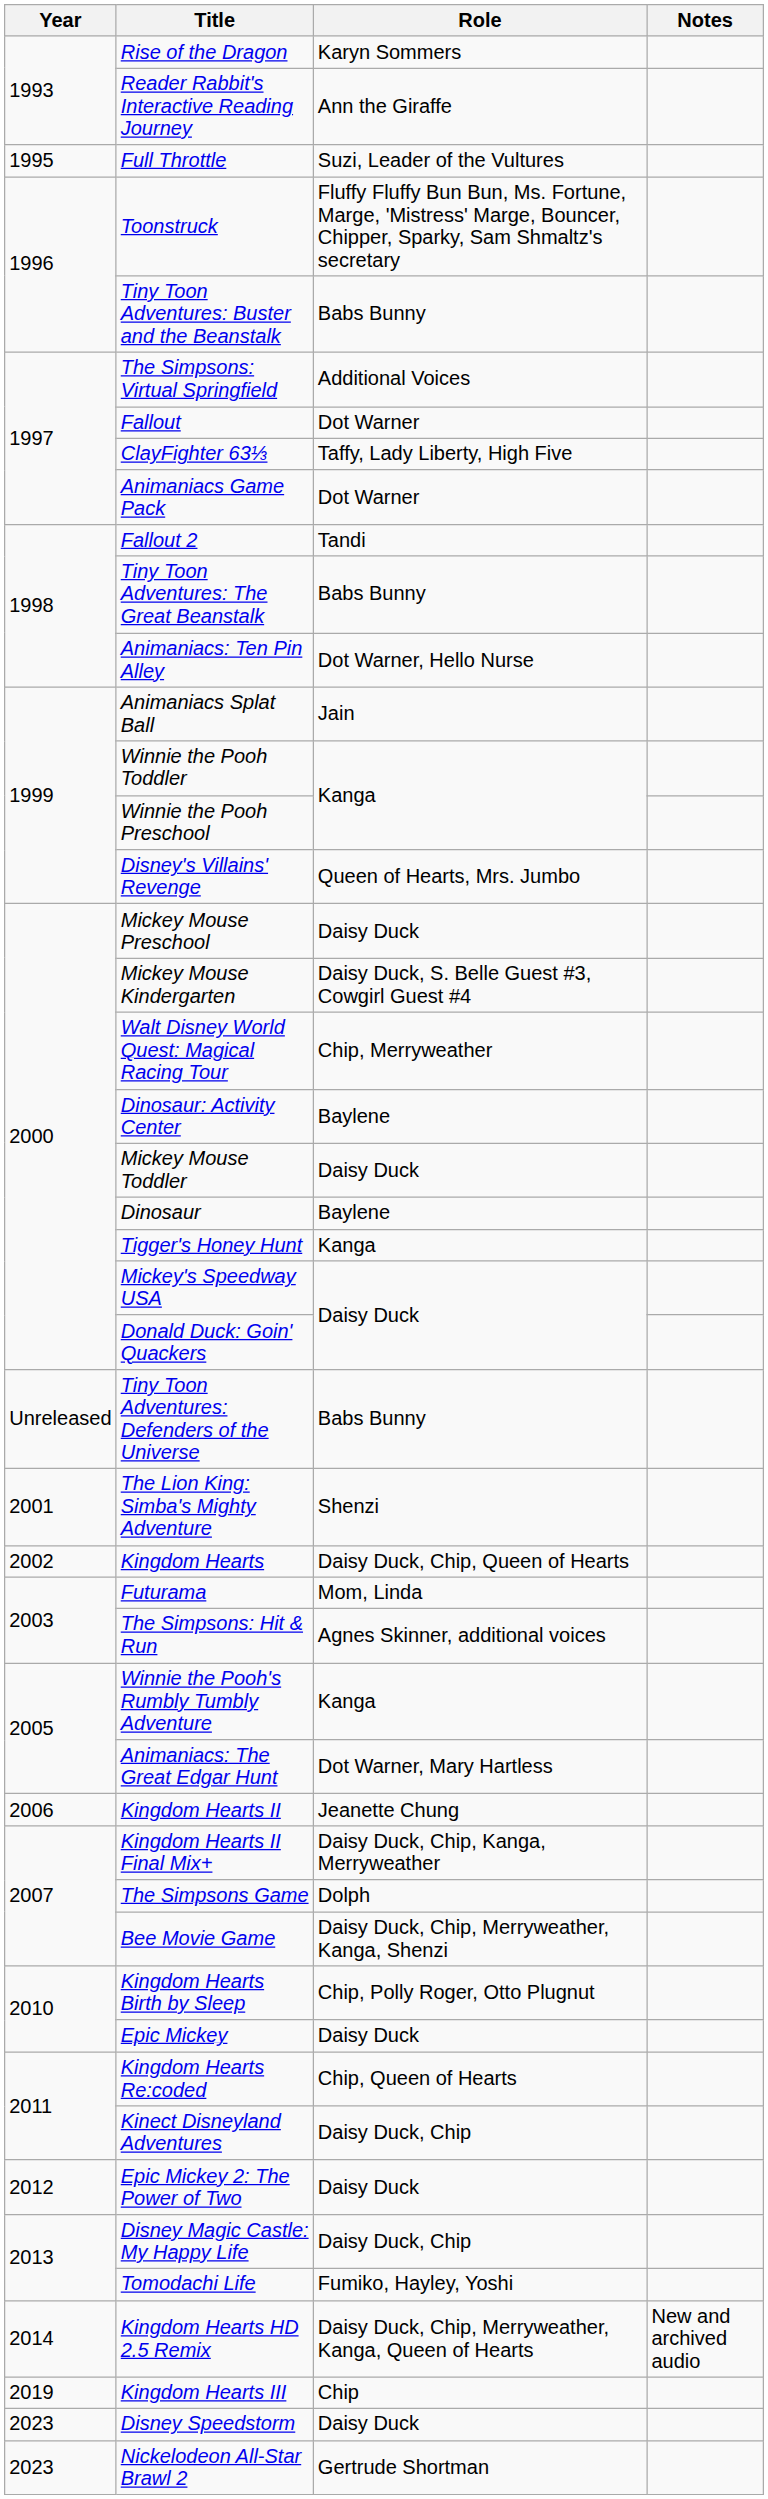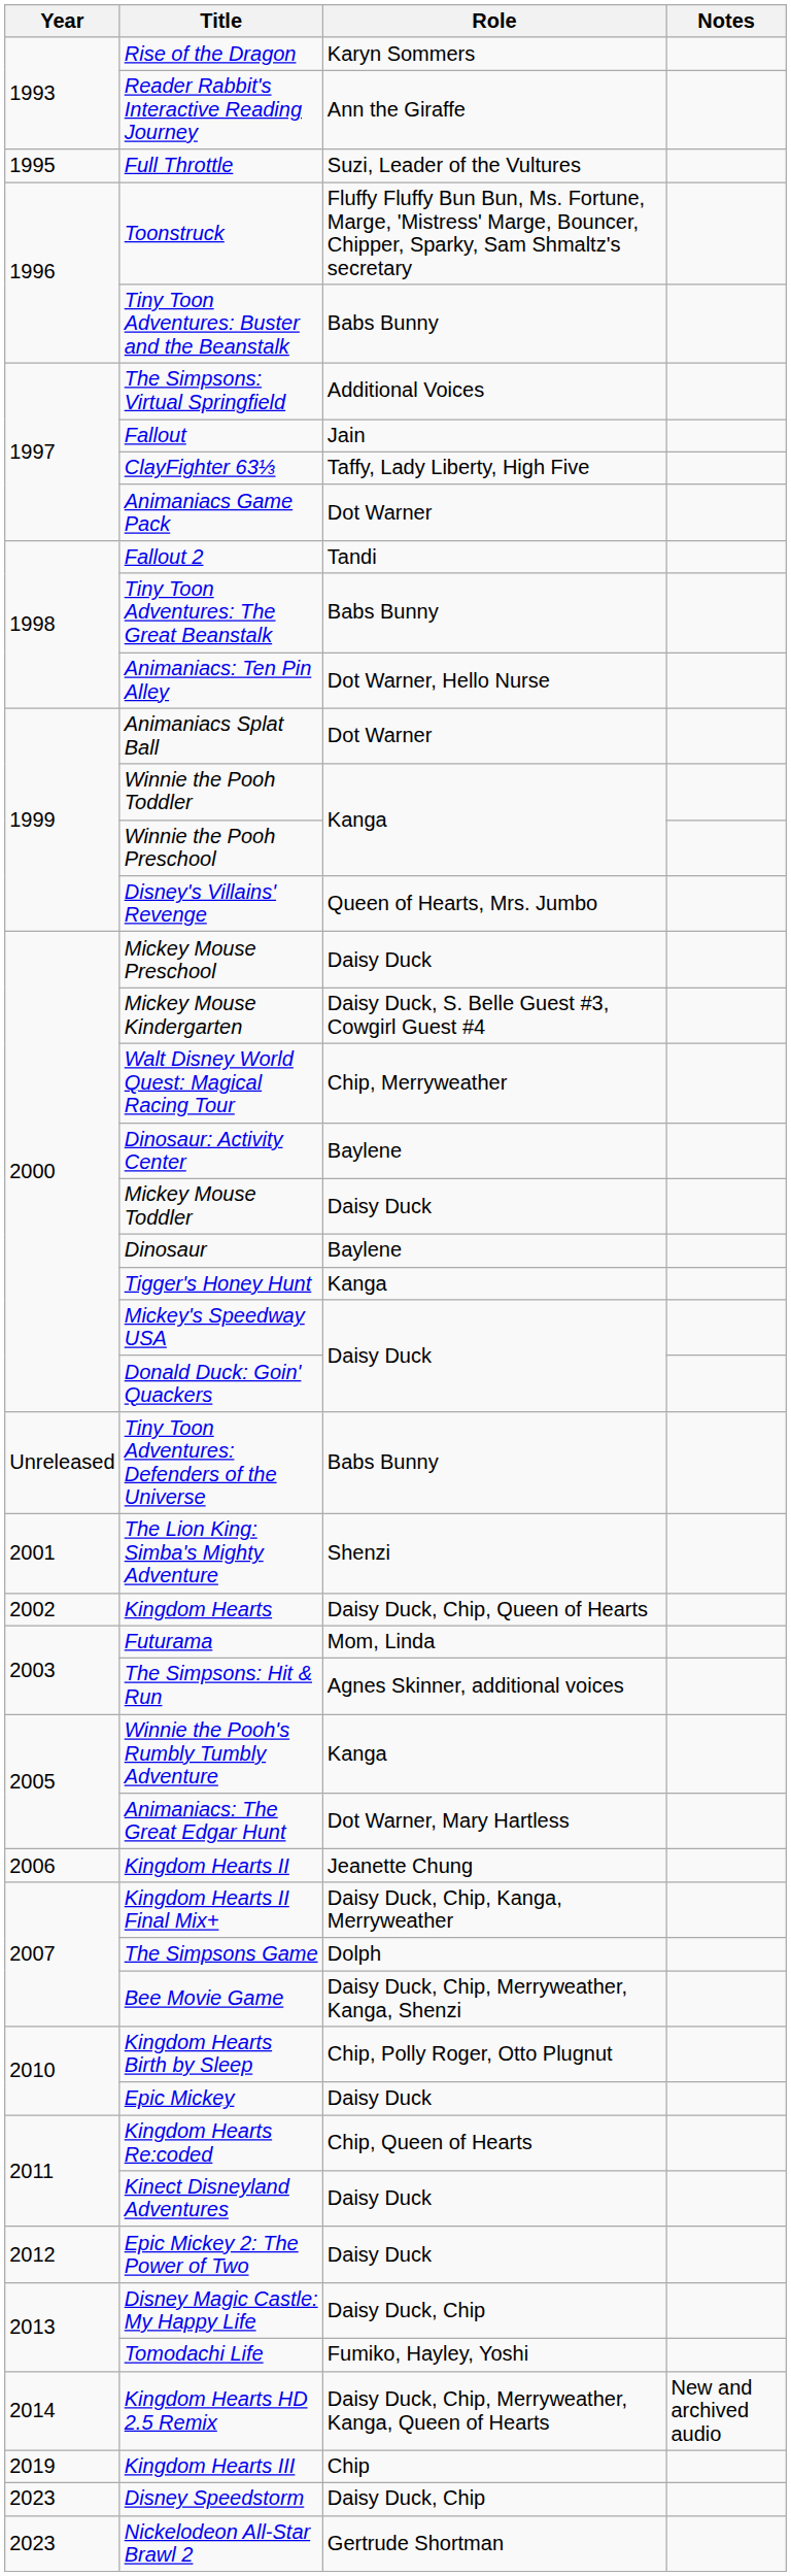 <table class="wikitable plainrowheaders sortable">
 <tr>
 <th scope="col">Year</th>
 <th scope="col">Title</th>
 <th scope="col">Role</th>
 <th class="unsortable">Notes</th>
 </tr>
 <tr>
 <td rowspan="2" scope="row">1993</td>
 <td><em><a href='#'>Rise of the Dragon</a></em></td>
 <td>Karyn Sommers</td>
 <td></td>
 </tr>
 <tr>
 <td><em><a href='#'>Reader Rabbit's Interactive Reading Journey</a></em></td>
 <td>Ann the Giraffe</td>
 <td></td>
 </tr>
 <tr>
 <td scope="row">1995</td>
 <td><em><a href='#'>Full Throttle</a></em></td>
 <td>Suzi, Leader of the Vultures</td>
 <td></td>
 </tr>
 <tr>
 <td rowspan="2" scope="row">1996</td>
 <td><em><a href='#'>Toonstruck</a></em></td>
 <td>Fluffy Fluffy Bun Bun, Ms. Fortune, Marge, 'Mistress' Marge, Bouncer, Chipper, Sparky, Sam Shmaltz's secretary</td>
 <td></td>
 </tr>
 <tr>
 <td><em><a href='#'>Tiny Toon Adventures: Buster and the Beanstalk</a></em></td>
 <td>Babs Bunny</td>
 <td></td>
 </tr>
 <tr>
 <td rowspan="4" scope="row">1997</td>
 <td><em><a href='#'>The Simpsons: Virtual Springfield</a></em></td>
 <td>Additional Voices</td>
 <td></td>
 </tr>
 <tr>
 <td><em><a href='#'>Fallout</a></em></td>
-<td>Dot Warner</td>
+<td>Jain</td>
 <td></td>
 </tr>
 <tr>
 <td><em><a href='#'>ClayFighter 63⅓</a></em></td>
 <td>Taffy, Lady Liberty, High Five</td>
 <td></td>
 </tr>
 <tr>
 <td><em><a href='#'>Animaniacs Game Pack</a></em></td>
 <td>Dot Warner</td>
 <td></td>
 </tr>
 <tr>
 <td rowspan="3" scope="row">1998</td>
 <td><em><a href='#'>Fallout 2</a></em></td>
 <td>Tandi</td>
 <td></td>
 </tr>
 <tr>
 <td><em><a href='#'>Tiny Toon Adventures: The Great Beanstalk</a></em></td>
 <td>Babs Bunny</td>
 <td></td>
 </tr>
 <tr>
 <td><em><a href='#'>Animaniacs: Ten Pin Alley</a></em></td>
 <td>Dot Warner, Hello Nurse</td>
 <td></td>
 </tr>
 <tr>
 <td rowspan="4" scope="row">1999</td>
 <td><em>Animaniacs Splat Ball</em></td>
-<td>Jain</td>
+<td>Dot Warner</td>
 <td></td>
 </tr>
 <tr>
 <td><em>Winnie the Pooh Toddler</em></td>
 <td rowspan="2">Kanga</td>
 <td></td>
 </tr>
 <tr>
 <td><em>Winnie the Pooh Preschool</em></td>
 <td></td>
 </tr>
 <tr>
 <td><em><a href='#'>Disney's Villains' Revenge</a></em></td>
 <td>Queen of Hearts, Mrs. Jumbo</td>
 <td></td>
 </tr>
 <tr>
 <td rowspan="9" scope="row">2000</td>
 <td><em>Mickey Mouse Preschool</em></td>
 <td>Daisy Duck</td>
 <td></td>
 </tr>
 <tr>
 <td><em>Mickey Mouse Kindergarten</em></td>
 <td>Daisy Duck, S. Belle Guest #3, Cowgirl Guest #4</td>
 <td></td>
 </tr>
 <tr>
 <td><em><a href='#'>Walt Disney World Quest: Magical Racing Tour</a></em></td>
 <td>Chip, Merryweather</td>
 <td></td>
 </tr>
 <tr>
 <td><em><a href='#'>Dinosaur: Activity Center</a></em></td>
 <td>Baylene</td>
 <td></td>
 </tr>
 <tr>
 <td><em>Mickey Mouse Toddler</em></td>
 <td>Daisy Duck</td>
 <td></td>
 </tr>
 <tr>
 <td><em>Dinosaur</em></td>
 <td>Baylene</td>
 <td></td>
 </tr>
 <tr>
 <td><em><a href='#'>Tigger's Honey Hunt</a></em></td>
 <td>Kanga</td>
 <td></td>
 </tr>
 <tr>
 <td><em><a href='#'>Mickey's Speedway USA</a></em></td>
 <td rowspan="2">Daisy Duck</td>
 <td></td>
 </tr>
 <tr>
 <td><em><a href='#'>Donald Duck: Goin' Quackers</a></em></td>
 <td></td>
 </tr>
 <tr>
 <td scope="row">Unreleased</td>
 <td><em><a href='#'>Tiny Toon Adventures: Defenders of the Universe</a></em></td>
 <td>Babs Bunny</td>
 <td></td>
 </tr>
 <tr>
 <td>2001</td>
 <td><em><a href='#'>The Lion King: Simba's Mighty Adventure</a></em></td>
 <td>Shenzi</td>
 <td></td>
 </tr>
 <tr>
 <td scope="row">2002</td>
 <td><em><a href='#'>Kingdom Hearts</a></em></td>
 <td>Daisy Duck, Chip, Queen of Hearts</td>
 <td></td>
 </tr>
 <tr>
 <td rowspan="2" scope="row">2003</td>
 <td><em><a href='#'>Futurama</a></em></td>
 <td>Mom, Linda</td>
 <td></td>
 </tr>
 <tr>
 <td><em><a href='#'>The Simpsons: Hit & Run</a></em></td>
 <td>Agnes Skinner, additional voices</td>
 <td></td>
 </tr>
 <tr>
 <td rowspan="2" scope="row">2005</td>
 <td><em><a href='#'>Winnie the Pooh's Rumbly Tumbly Adventure</a></em></td>
 <td>Kanga</td>
 <td></td>
 </tr>
 <tr>
 <td><em><a href='#'>Animaniacs: The Great Edgar Hunt</a></em></td>
 <td>Dot Warner, Mary Hartless</td>
 <td></td>
 </tr>
 <tr>
 <td scope="row">2006</td>
 <td><em><a href='#'>Kingdom Hearts II</a></em></td>
 <td>Jeanette Chung</td>
 <td></td>
 </tr>
 <tr>
 <td rowspan="3" scope="row">2007</td>
 <td><em><a href='#'>Kingdom Hearts II Final Mix+</a></em></td>
 <td>Daisy Duck, Chip, Kanga, Merryweather</td>
 <td></td>
 </tr>
 <tr>
 <td><em><a href='#'>The Simpsons Game</a></em></td>
 <td>Dolph</td>
 <td></td>
 </tr>
 <tr>
 <td><em><a href='#'>Bee Movie Game</a></em></td>
 <td>Daisy Duck, Chip, Merryweather, Kanga, Shenzi</td>
 <td></td>
 </tr>
 <tr>
 <td rowspan="2" scope="row">2010</td>
 <td><em><a href='#'>Kingdom Hearts Birth by Sleep</a></em></td>
 <td>Chip, Polly Roger, Otto Plugnut</td>
 <td></td>
 </tr>
 <tr>
 <td><em><a href='#'>Epic Mickey</a></em></td>
 <td>Daisy Duck</td>
 <td></td>
 </tr>
 <tr>
 <td rowspan="2" scope="row">2011</td>
 <td><em><a href='#'>Kingdom Hearts Re:coded</a></em></td>
 <td>Chip, Queen of Hearts</td>
 <td></td>
 </tr>
 <tr>
 <td><em><a href='#'>Kinect Disneyland Adventures</a></em></td>
-<td>Daisy Duck, Chip</td>
+<td>Daisy Duck</td>
 <td></td>
 </tr>
 <tr>
 <td scope="row">2012</td>
 <td><em><a href='#'>Epic Mickey 2: The Power of Two</a></em></td>
 <td>Daisy Duck</td>
 <td></td>
 </tr>
 <tr>
 <td rowspan="2" scope="row">2013</td>
 <td><em><a href='#'>Disney Magic Castle: My Happy Life</a></em></td>
 <td>Daisy Duck, Chip</td>
 <td></td>
 </tr>
 <tr>
 <td><em><a href='#'>Tomodachi Life</a></em></td>
 <td>Fumiko, Hayley, Yoshi</td>
 <td></td>
 </tr>
 <tr>
 <td scope="row">2014</td>
 <td><em><a href='#'>Kingdom Hearts HD 2.5 Remix</a></em></td>
 <td>Daisy Duck, Chip, Merryweather, Kanga, Queen of Hearts</td>
 <td>New and archived audio</td>
 </tr>
 <tr>
 <td scope="row">2019</td>
 <td><em><a href='#'>Kingdom Hearts III</a></em></td>
 <td>Chip</td>
 <td></td>
 </tr>
 <tr>
 <td scope="row">2023</td>
 <td><em><a href='#'>Disney Speedstorm</a></em></td>
-<td>Daisy Duck</td>
+<td>Daisy Duck, Chip</td>
 <td></td>
 </tr>
 <tr>
 <td scope="row">2023</td>
 <td><em><a href='#'>Nickelodeon All-Star Brawl 2</a></em></td>
 <td>Gertrude Shortman</td>
 <td></td>
 </tr>
 </table>
